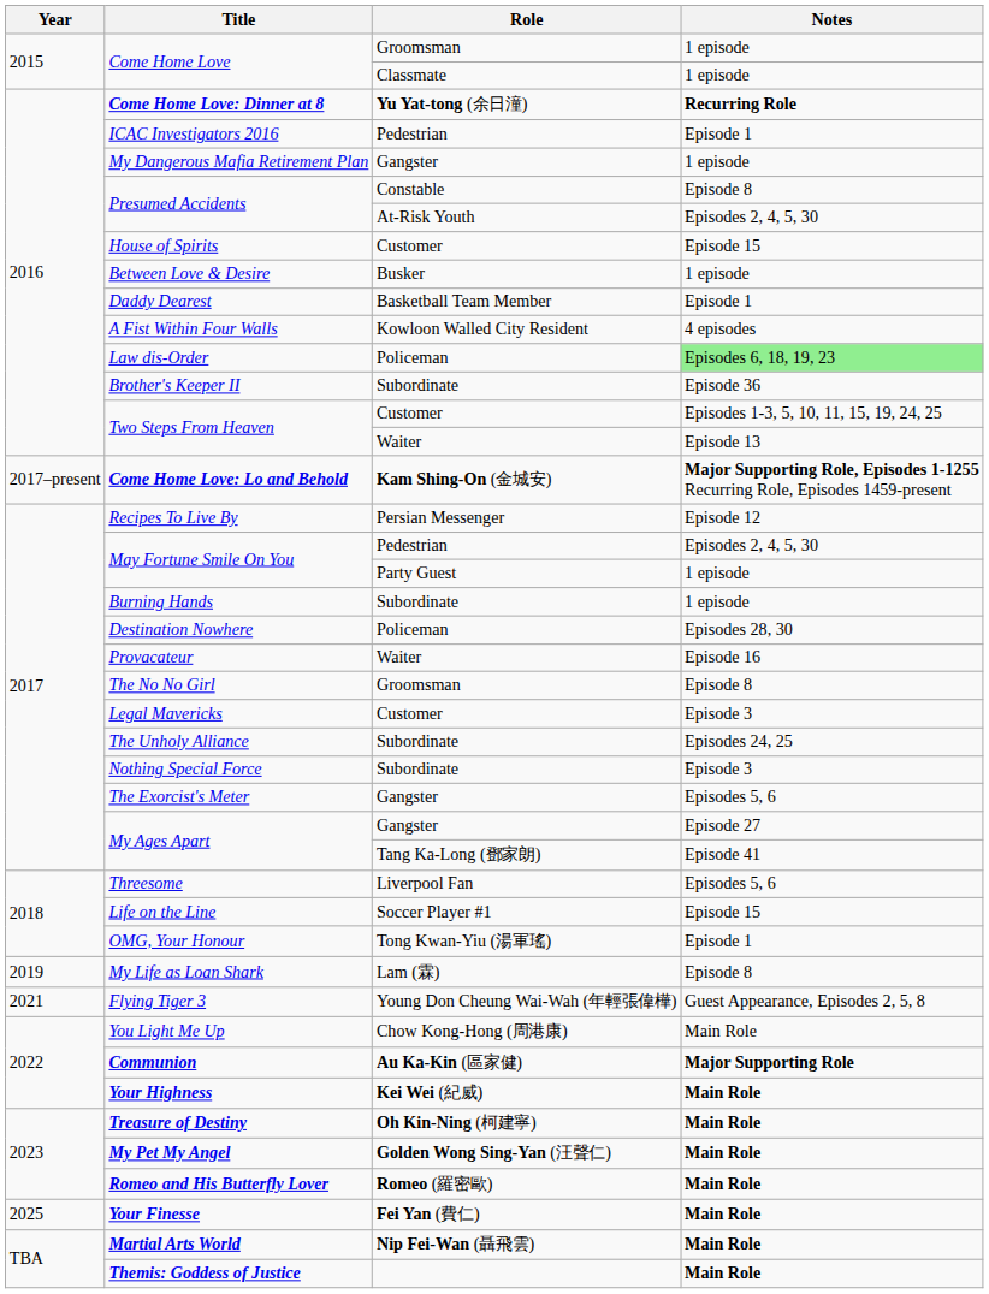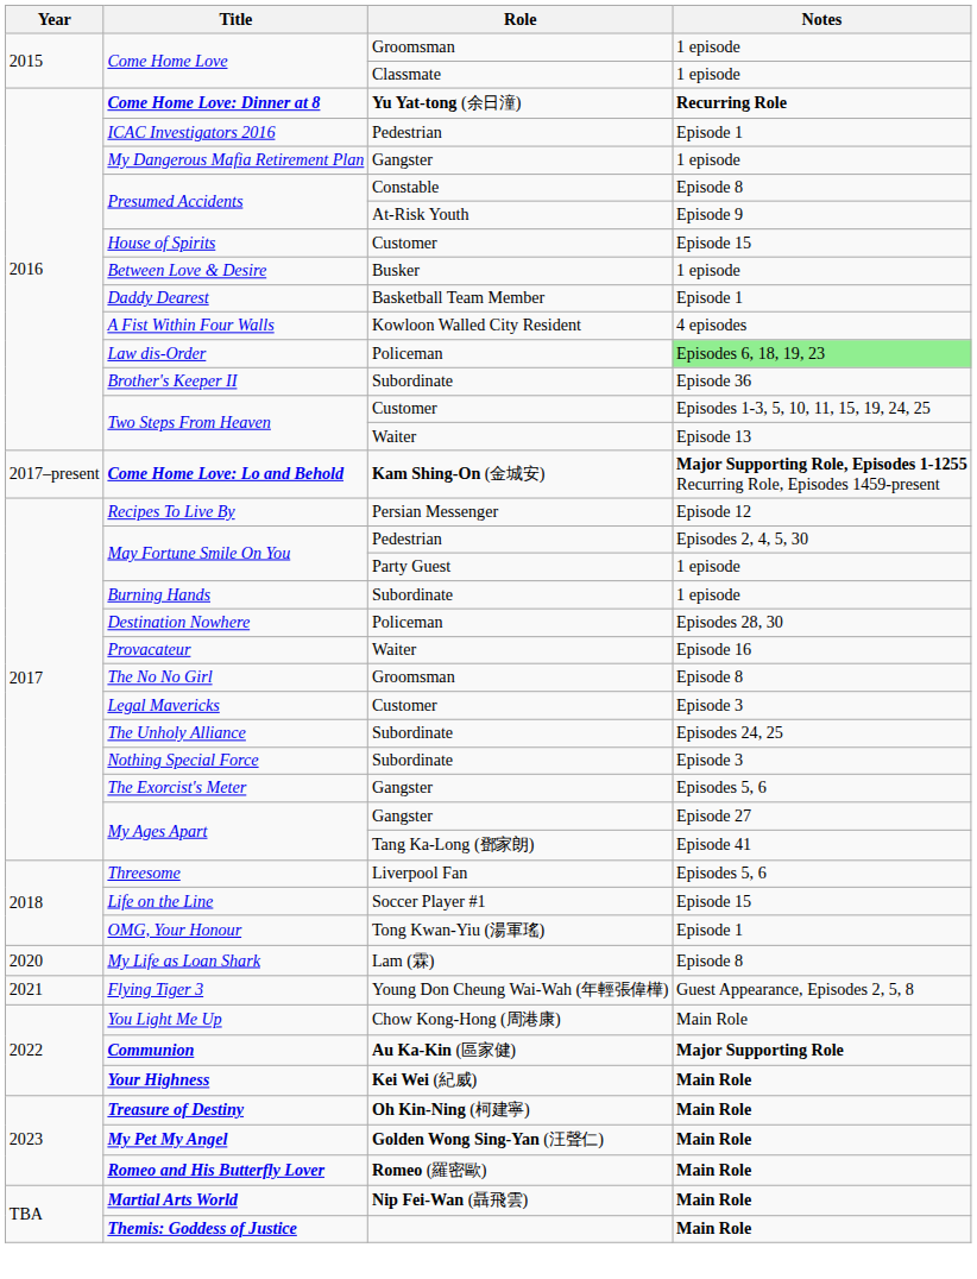 <table class="wikitable sortable" style="font-size: 90%;">
 <tr>
 <th style="text-align:center;">Year</th>
 <th>Title</th>
 <th>Role</th>
 <th>Notes</th>
 </tr>
 <tr>
 <td rowspan=2>2015</td>
 <td rowspan=2><em><a href='#'>Come Home Love</a></em></td>
 <td>Groomsman</td>
 <td>1 episode</td>
 </tr>
 <tr>
 <td>Classmate</td>
 <td>1 episode</td>
 </tr>
 <tr>
 <td rowspan=13>2016</td>
 <td><strong><em><a href='#'>Come Home Love: Dinner at 8</a></em></strong></td>
 <td><strong>Yu Yat-tong</strong> (余日潼)</td>
 <td><strong>Recurring Role</strong></td>
 </tr>
 <tr>
 <td><em><a href='#'>ICAC Investigators 2016</a></em></td>
 <td>Pedestrian</td>
 <td>Episode 1</td>
 </tr>
 <tr>
 <td><em><a href='#'>My Dangerous Mafia Retirement Plan</a></em></td>
 <td>Gangster</td>
 <td>1 episode</td>
 </tr>
 <tr>
 <td rowspan=2><em><a href='#'>Presumed Accidents</a></em></td>
 <td>Constable</td>
 <td>Episode 8</td>
 </tr>
 <tr>
 <td>At-Risk Youth</td>
-<td>Episodes 2, 4, 5, 30</td>
+<td>Episode 9</td>
 </tr>
 <tr>
 <td><em><a href='#'>House of Spirits</a></em></td>
 <td>Customer</td>
 <td>Episode 15</td>
 </tr>
 <tr>
 <td><em><a href='#'>Between Love & Desire</a></em></td>
 <td>Busker</td>
 <td>1 episode</td>
 </tr>
 <tr>
 <td><em><a href='#'>Daddy Dearest</a></em></td>
 <td>Basketball Team Member</td>
 <td>Episode 1</td>
 </tr>
 <tr>
 <td><em><a href='#'>A Fist Within Four Walls</a></em></td>
 <td>Kowloon Walled City Resident</td>
 <td>4 episodes</td>
 </tr>
 <tr>
 <td><em><a href='#'>Law dis-Order</a></em></td>
 <td>Policeman</td>
 <td style="background: lightgreen;">Episodes 6, 18, 19, 23</td>
 </tr>
 <tr>
 <td><em><a href='#'>Brother's Keeper II</a></em></td>
 <td>Subordinate</td>
 <td>Episode 36</td>
 </tr>
 <tr>
 <td rowspan=2><em><a href='#'>Two Steps From Heaven</a></em></td>
 <td>Customer</td>
 <td>Episodes 1-3, 5, 10, 11, 15, 19, 24, 25</td>
 </tr>
 <tr>
 <td>Waiter</td>
 <td>Episode 13</td>
 </tr>
 <tr>
 <td>2017–present</td>
 <td><strong><em><a href='#'>Come Home Love: Lo and Behold</a></em></strong></td>
 <td><strong>Kam Shing-On</strong> (金城安)</td>
 <td><strong>Major Supporting Role, Episodes 1-1255</strong><br>Recurring Role, Episodes 1459-present</td>
 </tr>
 <tr>
 <td rowspan=13>2017</td>
 <td><em><a href='#'>Recipes To Live By</a></em></td>
 <td>Persian Messenger</td>
 <td>Episode 12</td>
 </tr>
 <tr>
 <td rowspan=2><em><a href='#'>May Fortune Smile On You</a></em></td>
 <td>Pedestrian</td>
 <td>Episodes 2, 4, 5, 30</td>
 </tr>
 <tr>
 <td>Party Guest</td>
 <td>1 episode</td>
 </tr>
 <tr>
 <td><em><a href='#'>Burning Hands</a></em></td>
 <td>Subordinate</td>
 <td>1 episode</td>
 </tr>
 <tr>
 <td><em><a href='#'>Destination Nowhere</a></em></td>
 <td>Policeman</td>
 <td>Episodes 28, 30</td>
 </tr>
 <tr>
 <td><em><a href='#'>Provacateur</a></em></td>
 <td>Waiter</td>
 <td>Episode 16</td>
 </tr>
 <tr>
 <td><em><a href='#'>The No No Girl</a></em></td>
 <td>Groomsman</td>
 <td>Episode 8</td>
 </tr>
 <tr>
 <td><em><a href='#'>Legal Mavericks</a></em></td>
 <td>Customer</td>
 <td>Episode 3</td>
 </tr>
 <tr>
 <td><em><a href='#'>The Unholy Alliance</a></em></td>
 <td>Subordinate</td>
 <td>Episodes 24, 25</td>
 </tr>
 <tr>
 <td><em><a href='#'>Nothing Special Force</a></em></td>
 <td>Subordinate</td>
 <td>Episode 3</td>
 </tr>
 <tr>
 <td><em><a href='#'>The Exorcist's Meter</a></em></td>
 <td>Gangster</td>
 <td>Episodes 5, 6</td>
 </tr>
 <tr>
 <td rowspan=2><em><a href='#'>My Ages Apart</a></em></td>
 <td>Gangster</td>
 <td>Episode 27</td>
 </tr>
 <tr>
 <td>Tang Ka-Long (鄧家朗)</td>
 <td>Episode 41</td>
 </tr>
 <tr>
 <td rowspan=3>2018</td>
 <td><em><a href='#'>Threesome</a></em></td>
 <td>Liverpool Fan</td>
 <td>Episodes 5, 6</td>
 </tr>
 <tr>
 <td><em><a href='#'>Life on the Line</a></em></td>
 <td>Soccer Player #1</td>
 <td>Episode 15</td>
 </tr>
 <tr>
 <td><em><a href='#'>OMG, Your Honour</a></em></td>
 <td>Tong Kwan-Yiu (湯軍瑤)</td>
 <td>Episode 1</td>
 </tr>
 <tr>
-<td>2019</td>
+<td>2020</td>
 <td><em><a href='#'>My Life as Loan Shark</a></em></td>
 <td>Lam (霖)</td>
 <td>Episode 8</td>
 </tr>
 <tr>
 <td>2021</td>
 <td><em><a href='#'>Flying Tiger 3</a></em></td>
 <td>Young Don Cheung Wai-Wah (年輕張偉樺)</td>
 <td>Guest Appearance, Episodes 2, 5, 8</td>
 </tr>
 <tr>
 <td rowspan=3>2022</td>
 <td><em><a href='#'>You Light Me Up</a></em></td>
 <td>Chow Kong-Hong (周港康)</td>
 <td>Main Role</td>
 </tr>
 <tr>
 <td><strong><em><a href='#'>Communion</a></em></strong></td>
 <td><strong>Au Ka-Kin</strong> (區家健)</td>
 <td><strong>Major Supporting Role</strong></td>
 </tr>
 <tr>
 <td><strong><em><a href='#'>Your Highness</a></em></strong></td>
 <td><strong>Kei Wei</strong> (紀威)</td>
 <td><strong>Main Role</strong></td>
 </tr>
 <tr>
 <td rowspan=3>2023</td>
 <td><strong><em><a href='#'>Treasure of Destiny</a></em></strong></td>
 <td><strong>Oh Kin-Ning</strong> (柯建寧)</td>
 <td><strong>Main Role</strong></td>
 </tr>
 <tr>
 <td><strong><em><a href='#'>My Pet My Angel</a></em></strong></td>
 <td><strong>Golden Wong Sing-Yan</strong> (汪聲仁)</td>
 <td><strong>Main Role</strong></td>
 </tr>
 <tr>
 <td><strong><em><a href='#'>Romeo and His Butterfly Lover</a></em></strong></td>
 <td><strong>Romeo</strong> (羅密歐)</td>
 <td><strong>Main Role</strong></td>
 </tr>
 <tr>
-<td>2025</td>
-<td><strong><em><a href='#'>Your Finesse</a></em></strong></td>
-<td><strong>Fei Yan</strong> (費仁)</td>
-<td><strong>Main Role</strong></td>
-</tr>
-<tr>
 <td rowspan=2>TBA</td>
 <td><strong><em><a href='#'>Martial Arts World</a></em></strong></td>
 <td><strong>Nip Fei-Wan</strong> (聶飛雲)</td>
 <td><strong>Main Role</strong></td>
 </tr>
 <tr>
 <td><strong><em><a href='#'>Themis: Goddess of Justice</a></em></strong></td>
 <td></td>
 <td><strong>Main Role</strong></td>
 </tr>
 </table>
